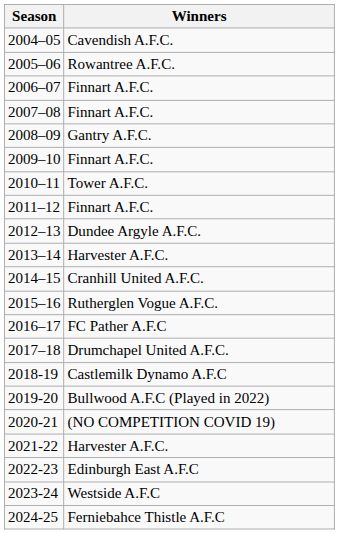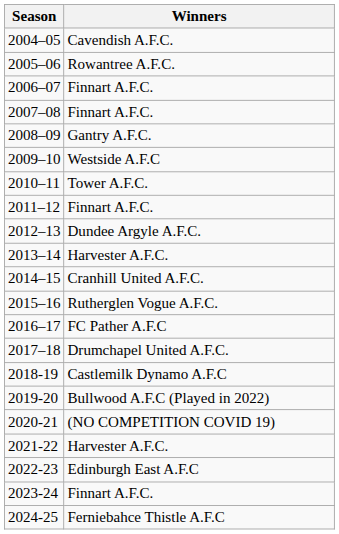 <table class="wikitable">
 <tr>
 <th>Season</th>
 <th width=280>Winners</th>
 </tr>
 <tr>
 <td>2004–05</td>
 <td>Cavendish A.F.C.</td>
 </tr>
 <tr>
 <td>2005–06</td>
 <td>Rowantree A.F.C.</td>
 </tr>
 <tr>
 <td>2006–07</td>
 <td>Finnart A.F.C.</td>
 </tr>
 <tr>
 <td>2007–08</td>
 <td>Finnart A.F.C.</td>
 </tr>
 <tr>
 <td>2008–09</td>
 <td>Gantry A.F.C.</td>
 </tr>
 <tr>
 <td>2009–10</td>
-<td>Finnart A.F.C.</td>
+<td>Westside A.F.C</td>
 </tr>
 <tr>
 <td>2010–11</td>
 <td>Tower A.F.C.</td>
 </tr>
 <tr>
 <td>2011–12</td>
 <td>Finnart A.F.C.</td>
 </tr>
 <tr>
 <td>2012–13</td>
 <td>Dundee Argyle A.F.C.</td>
 </tr>
 <tr>
 <td>2013–14</td>
 <td>Harvester A.F.C.</td>
 </tr>
 <tr>
 <td>2014–15</td>
 <td>Cranhill United A.F.C.</td>
 </tr>
 <tr>
 <td>2015–16</td>
 <td>Rutherglen Vogue A.F.C.</td>
 </tr>
 <tr>
 <td>2016–17</td>
 <td>FC Pather A.F.C</td>
 </tr>
 <tr>
 <td>2017–18</td>
 <td>Drumchapel United A.F.C.</td>
 </tr>
 <tr>
 <td>2018-19</td>
 <td>Castlemilk Dynamo A.F.C</td>
 </tr>
 <tr>
 <td>2019-20</td>
 <td>Bullwood A.F.C (Played in 2022)</td>
 </tr>
 <tr>
 <td>2020-21</td>
 <td>(NO COMPETITION COVID 19)</td>
 </tr>
 <tr>
 <td>2021-22</td>
 <td>Harvester A.F.C.</td>
 </tr>
 <tr>
 <td>2022-23</td>
 <td>Edinburgh East A.F.C</td>
 </tr>
 <tr>
 <td>2023-24</td>
-<td>Westside A.F.C</td>
+<td>Finnart A.F.C.</td>
 </tr>
 <tr>
 <td>2024-25</td>
 <td>Ferniebahce Thistle A.F.C</td>
 </tr>
 </table>
